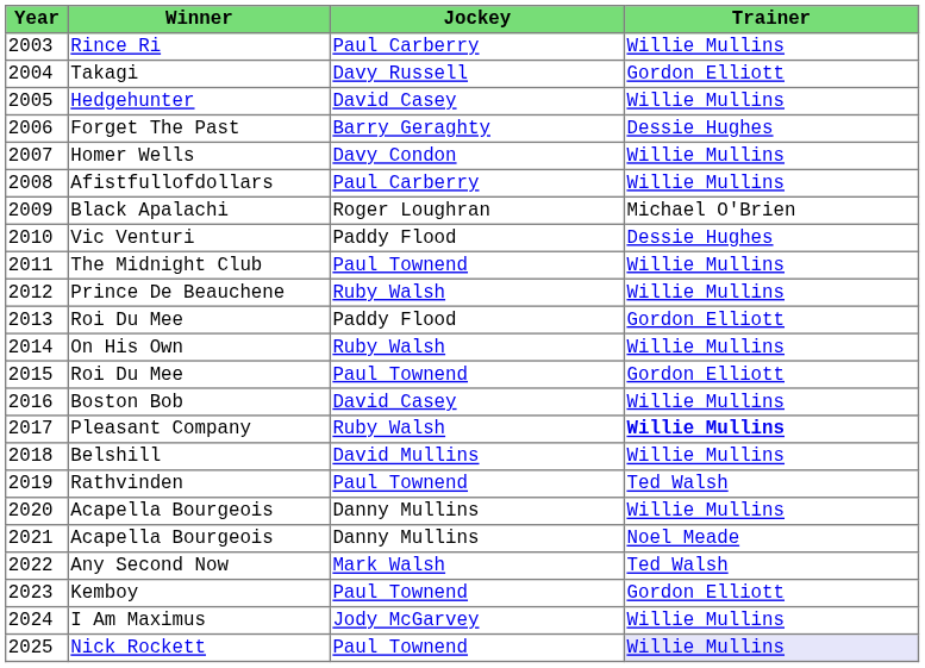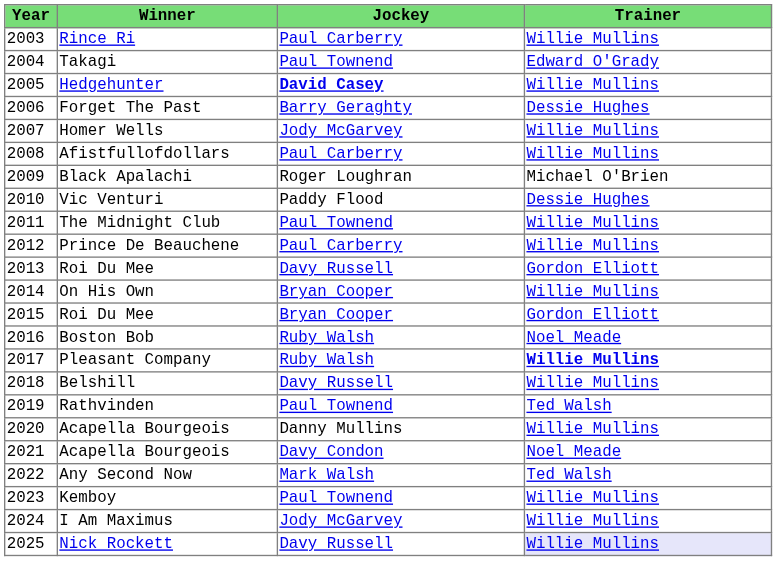 <table class = "sortable" | border="1" style="border-collapse: collapse; font-size:90%">
 <tr bgcolor="#77dd77" align="center">
 <th width="36px"><strong>Year</strong><br></th>
 <th width="160px"><strong>Winner</strong><br></th>
 <th width="180px"><strong>Jockey</strong><br></th>
 <th width="180px"><strong>Trainer</strong><br></th>
 </tr>
 <tr>
 <td>2003</td>
 <td><a href='#'>Rince Ri</a></td>
 <td><a href='#'>Paul Carberry</a></td>
 <td><a href='#'>Willie Mullins</a></td>
 </tr>
 <tr>
 <td>2004</td>
 <td>Takagi</td>
-<td><a href='#'>Davy Russell</a></td>
-<td><a href='#'>Gordon Elliott</a></td>
+<td><a href='#'>Paul Townend</a></td>
+<td><a href='#'>Edward O'Grady</a></td>
 </tr>
 <tr>
 <td>2005</td>
 <td><a href='#'>Hedgehunter</a></td>
-<td><a href='#'>David Casey</a></td>
+<td><strong><a href='#'>David Casey</a></strong></td>
 <td><a href='#'>Willie Mullins</a></td>
 </tr>
 <tr>
 <td>2006</td>
 <td>Forget The Past</td>
 <td><a href='#'>Barry Geraghty</a></td>
 <td><a href='#'>Dessie Hughes</a></td>
 </tr>
 <tr>
 <td>2007</td>
 <td>Homer Wells</td>
-<td><a href='#'>Davy Condon</a></td>
+<td><a href='#'>Jody McGarvey</a></td>
 <td><a href='#'>Willie Mullins</a></td>
 </tr>
 <tr>
 <td>2008</td>
 <td>Afistfullofdollars</td>
 <td><a href='#'>Paul Carberry</a></td>
 <td><a href='#'>Willie Mullins</a></td>
 </tr>
 <tr>
 <td>2009</td>
 <td>Black Apalachi</td>
 <td>Roger Loughran</td>
 <td>Michael O'Brien</td>
 </tr>
 <tr>
 <td>2010</td>
 <td>Vic Venturi</td>
 <td>Paddy Flood</td>
 <td><a href='#'>Dessie Hughes</a></td>
 </tr>
 <tr>
 <td>2011</td>
 <td>The Midnight Club</td>
 <td><a href='#'>Paul Townend</a></td>
 <td><a href='#'>Willie Mullins</a></td>
 </tr>
 <tr>
 <td>2012</td>
 <td>Prince De Beauchene</td>
-<td><a href='#'>Ruby Walsh</a></td>
+<td><a href='#'>Paul Carberry</a></td>
 <td><a href='#'>Willie Mullins</a></td>
 </tr>
 <tr>
 <td>2013</td>
 <td>Roi Du Mee</td>
-<td>Paddy Flood</td>
+<td><a href='#'>Davy Russell</a></td>
 <td><a href='#'>Gordon Elliott</a></td>
 </tr>
 <tr>
 <td>2014</td>
 <td>On His Own</td>
-<td><a href='#'>Ruby Walsh</a></td>
+<td><a href='#'>Bryan Cooper</a></td>
 <td><a href='#'>Willie Mullins</a></td>
 </tr>
 <tr>
 <td>2015</td>
 <td>Roi Du Mee</td>
-<td><a href='#'>Paul Townend</a></td>
+<td><a href='#'>Bryan Cooper</a></td>
 <td><a href='#'>Gordon Elliott</a></td>
 </tr>
 <tr>
 <td>2016</td>
 <td>Boston Bob</td>
-<td><a href='#'>David Casey</a></td>
-<td><a href='#'>Willie Mullins</a></td>
+<td><a href='#'>Ruby Walsh</a></td>
+<td><a href='#'>Noel Meade</a></td>
 </tr>
 <tr>
 <td>2017</td>
 <td>Pleasant Company</td>
 <td><a href='#'>Ruby Walsh</a></td>
 <td><strong><a href='#'>Willie Mullins</a></strong></td>
 </tr>
 <tr>
 <td>2018</td>
 <td>Belshill</td>
-<td><a href='#'>David Mullins</a></td>
+<td><a href='#'>Davy Russell</a></td>
 <td><a href='#'>Willie Mullins</a></td>
 </tr>
 <tr>
 <td>2019</td>
 <td>Rathvinden</td>
 <td><a href='#'>Paul Townend</a></td>
 <td><a href='#'>Ted Walsh</a></td>
 </tr>
 <tr>
 <td>2020</td>
 <td>Acapella Bourgeois</td>
 <td>Danny Mullins</td>
 <td><a href='#'>Willie Mullins</a></td>
 </tr>
 <tr>
 <td>2021</td>
 <td>Acapella Bourgeois</td>
-<td>Danny Mullins</td>
+<td><a href='#'>Davy Condon</a></td>
 <td><a href='#'>Noel Meade</a></td>
 </tr>
 <tr>
 <td>2022</td>
 <td>Any Second Now</td>
 <td><a href='#'>Mark Walsh</a></td>
 <td><a href='#'>Ted Walsh</a></td>
 </tr>
 <tr>
 <td>2023</td>
 <td>Kemboy</td>
 <td><a href='#'>Paul Townend</a></td>
-<td><a href='#'>Gordon Elliott</a></td>
+<td><a href='#'>Willie Mullins</a></td>
 </tr>
 <tr>
 <td>2024</td>
 <td>I Am Maximus</td>
 <td><a href='#'>Jody McGarvey</a></td>
 <td><a href='#'>Willie Mullins</a></td>
 </tr>
 <tr>
 <td>2025</td>
 <td><a href='#'>Nick Rockett</a></td>
-<td><a href='#'>Paul Townend</a></td>
+<td><a href='#'>Davy Russell</a></td>
 <td style="background: lavender;"><a href='#'>Willie Mullins</a></td>
 </tr>
 </table>
